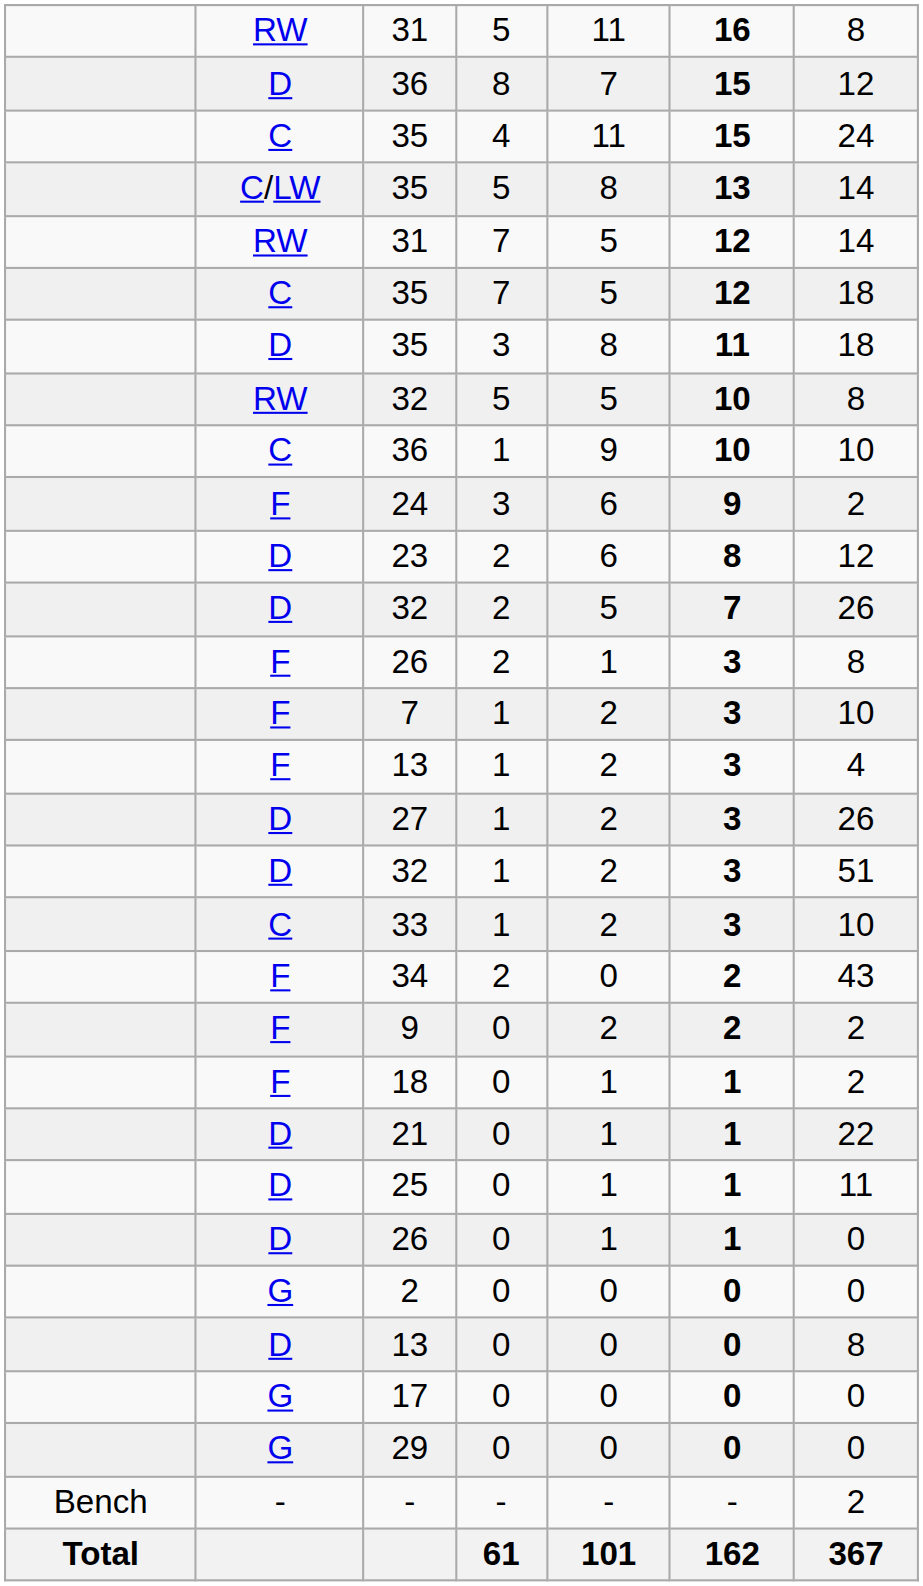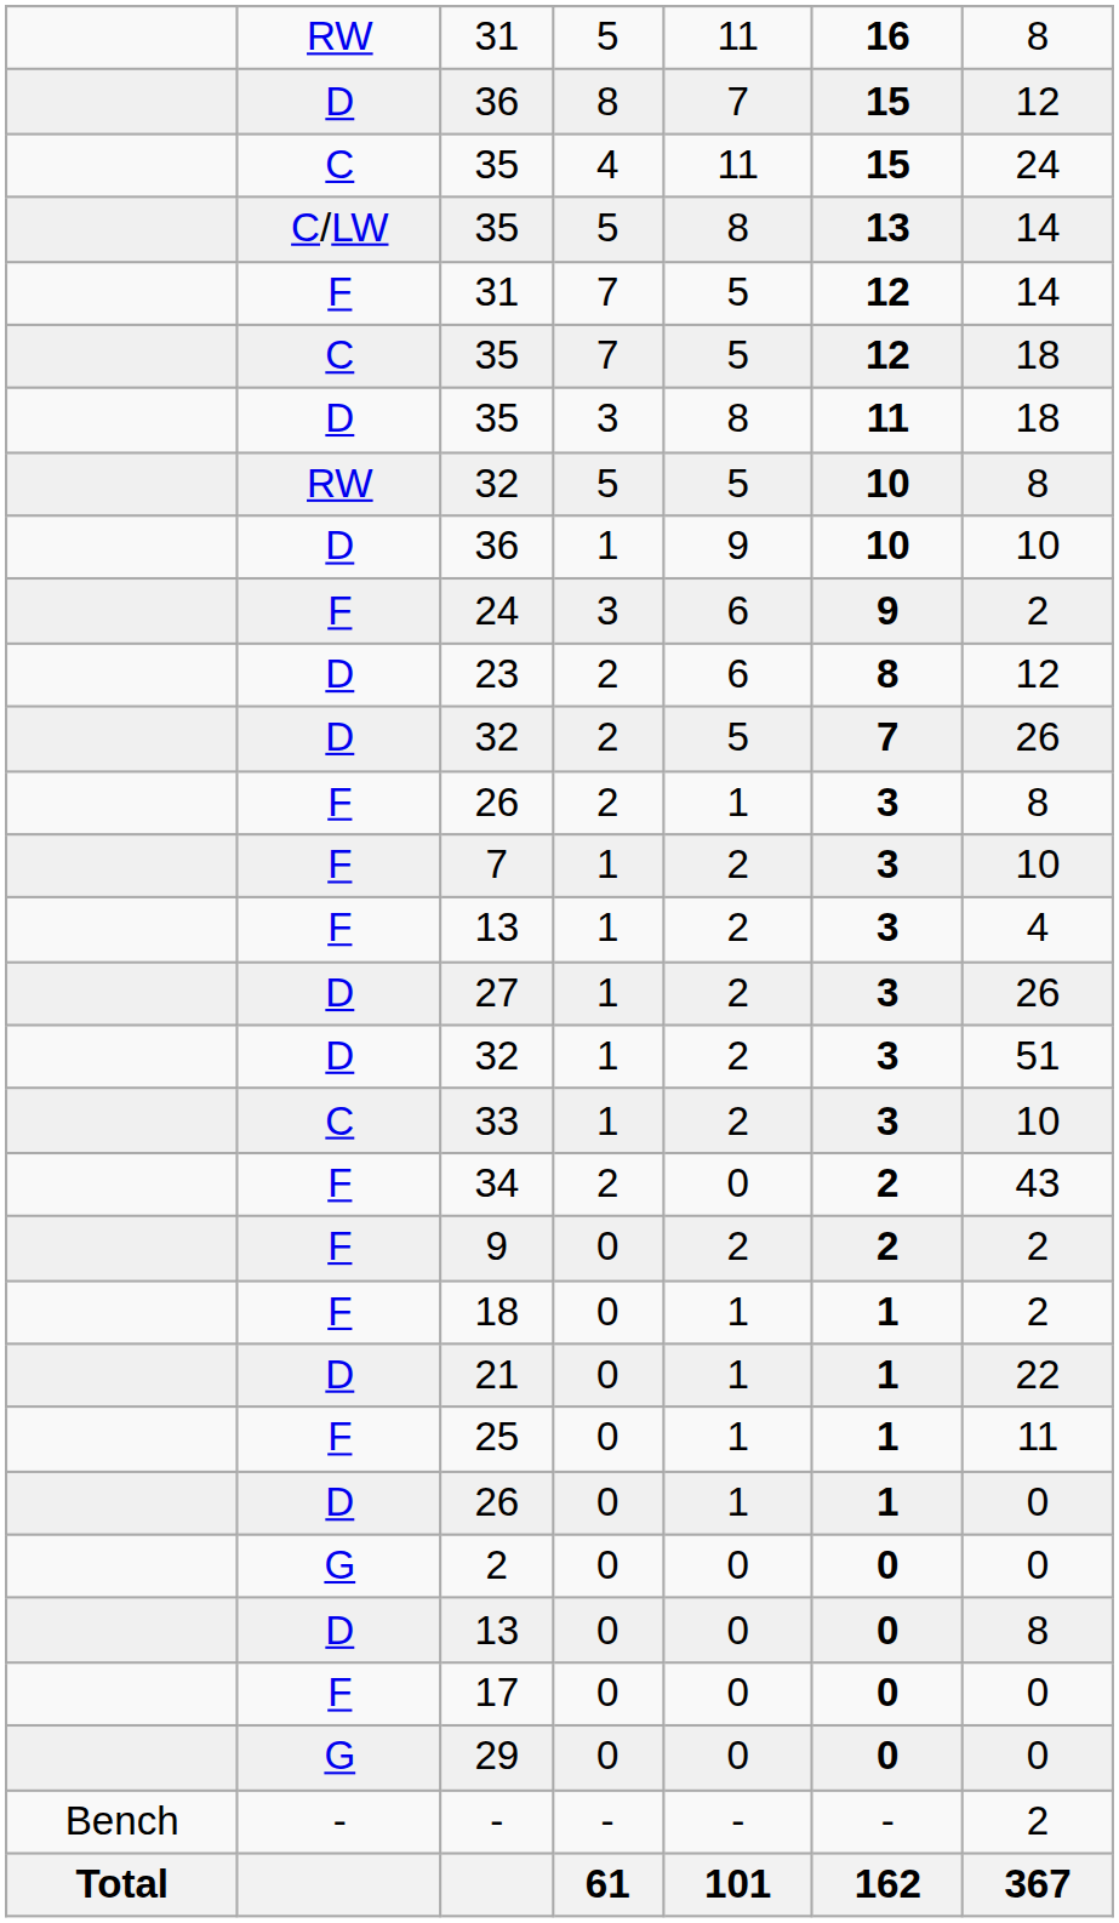 <table class="wikitable sortable" width ="50%">
 <tr align="center">
 </tr>
 <tr align="center" bgcolor="">
 <td></td>
 <td><a href='#'>RW</a></td>
 <td>31</td>
 <td>5</td>
 <td>11</td>
 <td><strong>16</strong></td>
 <td>8</td>
 </tr>
 <tr align="center" bgcolor="f0f0f0">
 <td></td>
 <td><a href='#'>D</a></td>
 <td>36</td>
 <td>8</td>
 <td>7</td>
 <td><strong>15</strong></td>
 <td>12</td>
 </tr>
 <tr align="center" bgcolor="">
 <td></td>
 <td><a href='#'>C</a></td>
 <td>35</td>
 <td>4</td>
 <td>11</td>
 <td><strong>15</strong></td>
 <td>24</td>
 </tr>
 <tr align="center" bgcolor="f0f0f0">
 <td></td>
 <td><a href='#'>C</a>/<a href='#'>LW</a></td>
 <td>35</td>
 <td>5</td>
 <td>8</td>
 <td><strong>13</strong></td>
 <td>14</td>
 </tr>
 <tr align="center" bgcolor="">
 <td></td>
-<td><a href='#'>RW</a></td>
+<td><a href='#'>F</a></td>
 <td>31</td>
 <td>7</td>
 <td>5</td>
 <td><strong>12</strong></td>
 <td>14</td>
 </tr>
 <tr align="center" bgcolor="f0f0f0">
 <td></td>
 <td><a href='#'>C</a></td>
 <td>35</td>
 <td>7</td>
 <td>5</td>
 <td><strong>12</strong></td>
 <td>18</td>
 </tr>
 <tr align="center" bgcolor="">
 <td></td>
 <td><a href='#'>D</a></td>
 <td>35</td>
 <td>3</td>
 <td>8</td>
 <td><strong>11</strong></td>
 <td>18</td>
 </tr>
 <tr align="center" bgcolor="f0f0f0">
 <td></td>
 <td><a href='#'>RW</a></td>
 <td>32</td>
 <td>5</td>
 <td>5</td>
 <td><strong>10</strong></td>
 <td>8</td>
 </tr>
 <tr align="center" bgcolor="">
 <td></td>
-<td><a href='#'>C</a></td>
+<td><a href='#'>D</a></td>
 <td>36</td>
 <td>1</td>
 <td>9</td>
 <td><strong>10</strong></td>
 <td>10</td>
 </tr>
 <tr align="center" bgcolor="f0f0f0">
 <td></td>
 <td><a href='#'>F</a></td>
 <td>24</td>
 <td>3</td>
 <td>6</td>
 <td><strong>9</strong></td>
 <td>2</td>
 </tr>
 <tr align="center" bgcolor="">
 <td></td>
 <td><a href='#'>D</a></td>
 <td>23</td>
 <td>2</td>
 <td>6</td>
 <td><strong>8</strong></td>
 <td>12</td>
 </tr>
 <tr align="center" bgcolor="f0f0f0">
 <td></td>
 <td><a href='#'>D</a></td>
 <td>32</td>
 <td>2</td>
 <td>5</td>
 <td><strong>7</strong></td>
 <td>26</td>
 </tr>
 <tr align="center" bgcolor="">
 <td></td>
 <td><a href='#'>F</a></td>
 <td>26</td>
 <td>2</td>
 <td>1</td>
 <td><strong>3</strong></td>
 <td>8</td>
 </tr>
 <tr align="center" bgcolor="f0f0f0">
 <td></td>
 <td><a href='#'>F</a></td>
 <td>7</td>
 <td>1</td>
 <td>2</td>
 <td><strong>3</strong></td>
 <td>10</td>
 </tr>
 <tr align="center" bgcolor="">
 <td></td>
 <td><a href='#'>F</a></td>
 <td>13</td>
 <td>1</td>
 <td>2</td>
 <td><strong>3</strong></td>
 <td>4</td>
 </tr>
 <tr align="center" bgcolor="f0f0f0">
 <td></td>
 <td><a href='#'>D</a></td>
 <td>27</td>
 <td>1</td>
 <td>2</td>
 <td><strong>3</strong></td>
 <td>26</td>
 </tr>
 <tr align="center" bgcolor="">
 <td></td>
 <td><a href='#'>D</a></td>
 <td>32</td>
 <td>1</td>
 <td>2</td>
 <td><strong>3</strong></td>
 <td>51</td>
 </tr>
 <tr align="center" bgcolor="f0f0f0">
 <td></td>
 <td><a href='#'>C</a></td>
 <td>33</td>
 <td>1</td>
 <td>2</td>
 <td><strong>3</strong></td>
 <td>10</td>
 </tr>
 <tr align="center" bgcolor="">
 <td></td>
 <td><a href='#'>F</a></td>
 <td>34</td>
 <td>2</td>
 <td>0</td>
 <td><strong>2</strong></td>
 <td>43</td>
 </tr>
 <tr align="center" bgcolor="f0f0f0">
 <td></td>
 <td><a href='#'>F</a></td>
 <td>9</td>
 <td>0</td>
 <td>2</td>
 <td><strong>2</strong></td>
 <td>2</td>
 </tr>
 <tr align="center" bgcolor="">
 <td></td>
 <td><a href='#'>F</a></td>
 <td>18</td>
 <td>0</td>
 <td>1</td>
 <td><strong>1</strong></td>
 <td>2</td>
 </tr>
 <tr align="center" bgcolor="f0f0f0">
 <td></td>
 <td><a href='#'>D</a></td>
 <td>21</td>
 <td>0</td>
 <td>1</td>
 <td><strong>1</strong></td>
 <td>22</td>
 </tr>
 <tr align="center" bgcolor="">
 <td></td>
-<td><a href='#'>D</a></td>
+<td><a href='#'>F</a></td>
 <td>25</td>
 <td>0</td>
 <td>1</td>
 <td><strong>1</strong></td>
 <td>11</td>
 </tr>
 <tr align="center" bgcolor="f0f0f0">
 <td></td>
 <td><a href='#'>D</a></td>
 <td>26</td>
 <td>0</td>
 <td>1</td>
 <td><strong>1</strong></td>
 <td>0</td>
 </tr>
 <tr align="center" bgcolor="">
 <td></td>
 <td><a href='#'>G</a></td>
 <td>2</td>
 <td>0</td>
 <td>0</td>
 <td><strong>0</strong></td>
 <td>0</td>
 </tr>
 <tr align="center" bgcolor="f0f0f0">
 <td></td>
 <td><a href='#'>D</a></td>
 <td>13</td>
 <td>0</td>
 <td>0</td>
 <td><strong>0</strong></td>
 <td>8</td>
 </tr>
 <tr align="center" bgcolor="">
 <td></td>
-<td><a href='#'>G</a></td>
+<td><a href='#'>F</a></td>
 <td>17</td>
 <td>0</td>
 <td>0</td>
 <td><strong>0</strong></td>
 <td>0</td>
 </tr>
 <tr align="center" bgcolor="f0f0f0">
 <td></td>
 <td><a href='#'>G</a></td>
 <td>29</td>
 <td>0</td>
 <td>0</td>
 <td><strong>0</strong></td>
 <td>0</td>
 </tr>
 <tr align="center" bgcolor="">
 <td>Bench</td>
 <td>-</td>
 <td>-</td>
 <td>-</td>
 <td>-</td>
 <td>-</td>
 <td>2</td>
 </tr>
 <tr>
 <th>Total</th>
 <th></th>
 <th></th>
 <th>61</th>
 <th>101</th>
 <th>162</th>
 <th>367</th>
 </tr>
 </table>
